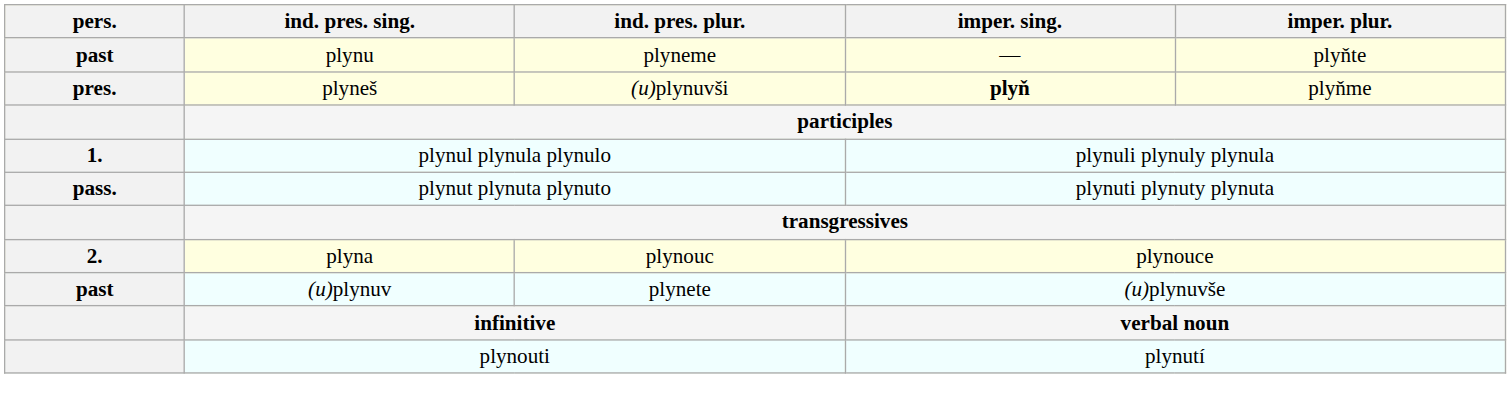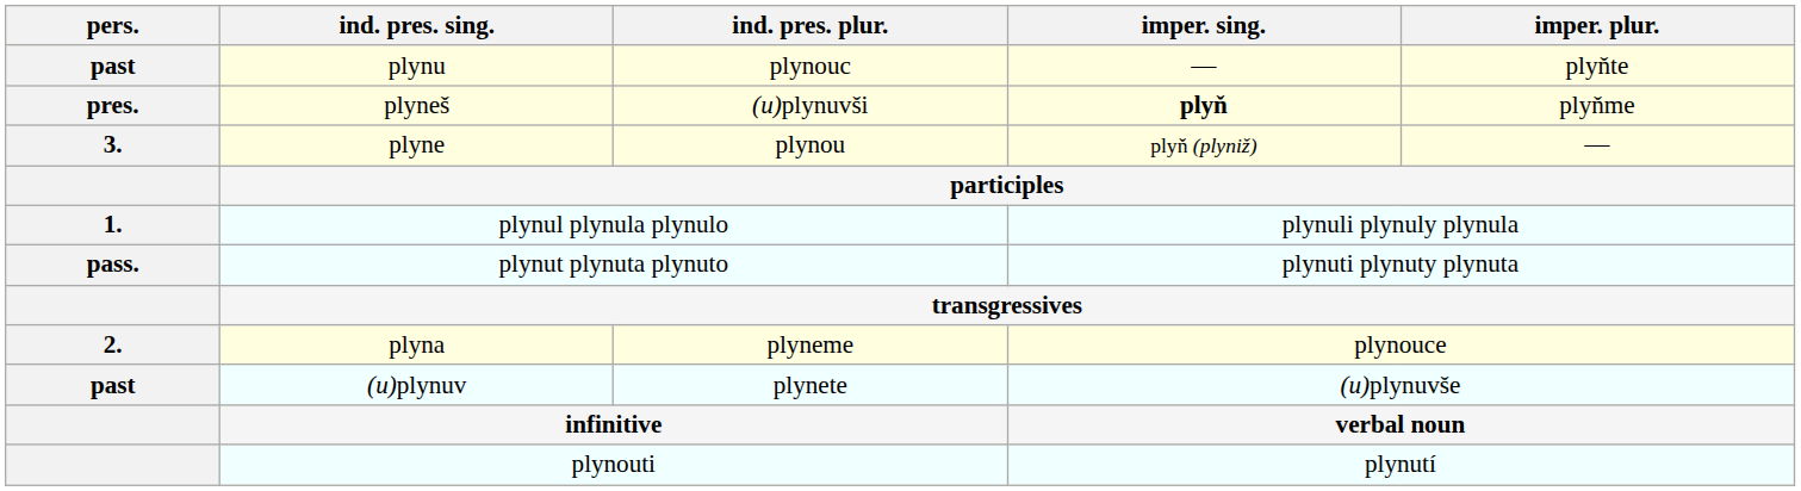 <table class="wikitable" border="1" width=90% style="text-align:center; background:lightyellow">
 <tr>
 <th>pers.</th>
 <th width=22%>ind. pres. sing.</th>
 <th width=22%>ind. pres. plur.</th>
 <th width=22%>imper. sing.</th>
 <th width=22%>imper. plur.</th>
 </tr>
 <tr>
 <th>past</th>
 <td>plynu</td>
-<td>plyneme</td>
+<td>plynouc</td>
 <td>—</td>
 <td>plyňte</td>
 </tr>
 <tr>
 <th>pres.</th>
 <td>plyneš</td>
 <td><em>(u)</em>plynuvši</td>
 <td><strong>plyň</strong></td>
 <td>plyňme</td>
+</tr>
+<tr>
+<th>3.</th>
+<td>plyne</td>
+<td>plynou</td>
+<td><small>plyň <em>(plyniž)</em></small></td>
+<td>—</td>
 </tr>
 <tr style="font-weight:bold; background:whitesmoke">
 <th> </th>
 <td colspan=4>participles</td>
 </tr>
 <tr style="background:azure">
 <th>1.</th>
 <td colspan=2>plynul plynula plynulo</td>
 <td colspan=2>plynuli plynuly plynula</td>
 </tr>
 <tr style="background:azure">
 <th>pass.</th>
 <td colspan=2>plynut plynuta plynuto</td>
 <td colspan=2>plynuti plynuty plynuta</td>
 </tr>
 <tr style="font-weight:bold; background:whitesmoke">
 <th> </th>
 <td colspan=4>transgressives</td>
 </tr>
 <tr>
 <th>2.</th>
 <td>plyna</td>
-<td>plynouc</td>
+<td>plyneme</td>
 <td colspan=2>plynouce</td>
 </tr>
 <tr style="background:azure">
 <th>past</th>
 <td><em>(u)</em>plynuv</td>
 <td>plynete</td>
 <td colspan=2><em>(u)</em>plynuvše</td>
 </tr>
 <tr style="font-weight:bold; background:whitesmoke">
 <th> </th>
 <td colspan=2>infinitive</td>
 <td colspan=2>verbal noun</td>
 </tr>
 <tr style="background:azure">
 <th> </th>
 <td colspan=2>plynouti</td>
 <td colspan=2>plynutí</td>
 </tr>
 </table>
